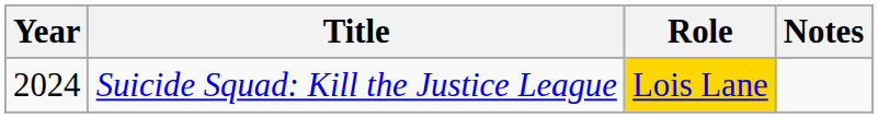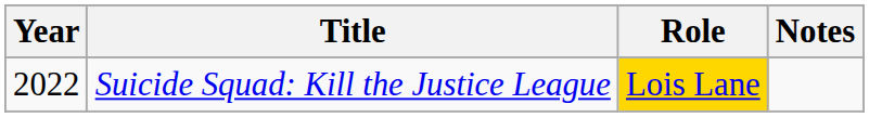 <table class="wikitable">
 <tr>
 <th>Year</th>
 <th>Title</th>
 <th>Role</th>
 <th>Notes</th>
 </tr>
 <tr>
-<td>2024</td>
+<td>2022</td>
 <td><em><a href='#'>Suicide Squad: Kill the Justice League</a></em></td>
 <td style="background: gold;"><a href='#'>Lois Lane</a></td>
 <td></td>
 </tr>
 </table>
